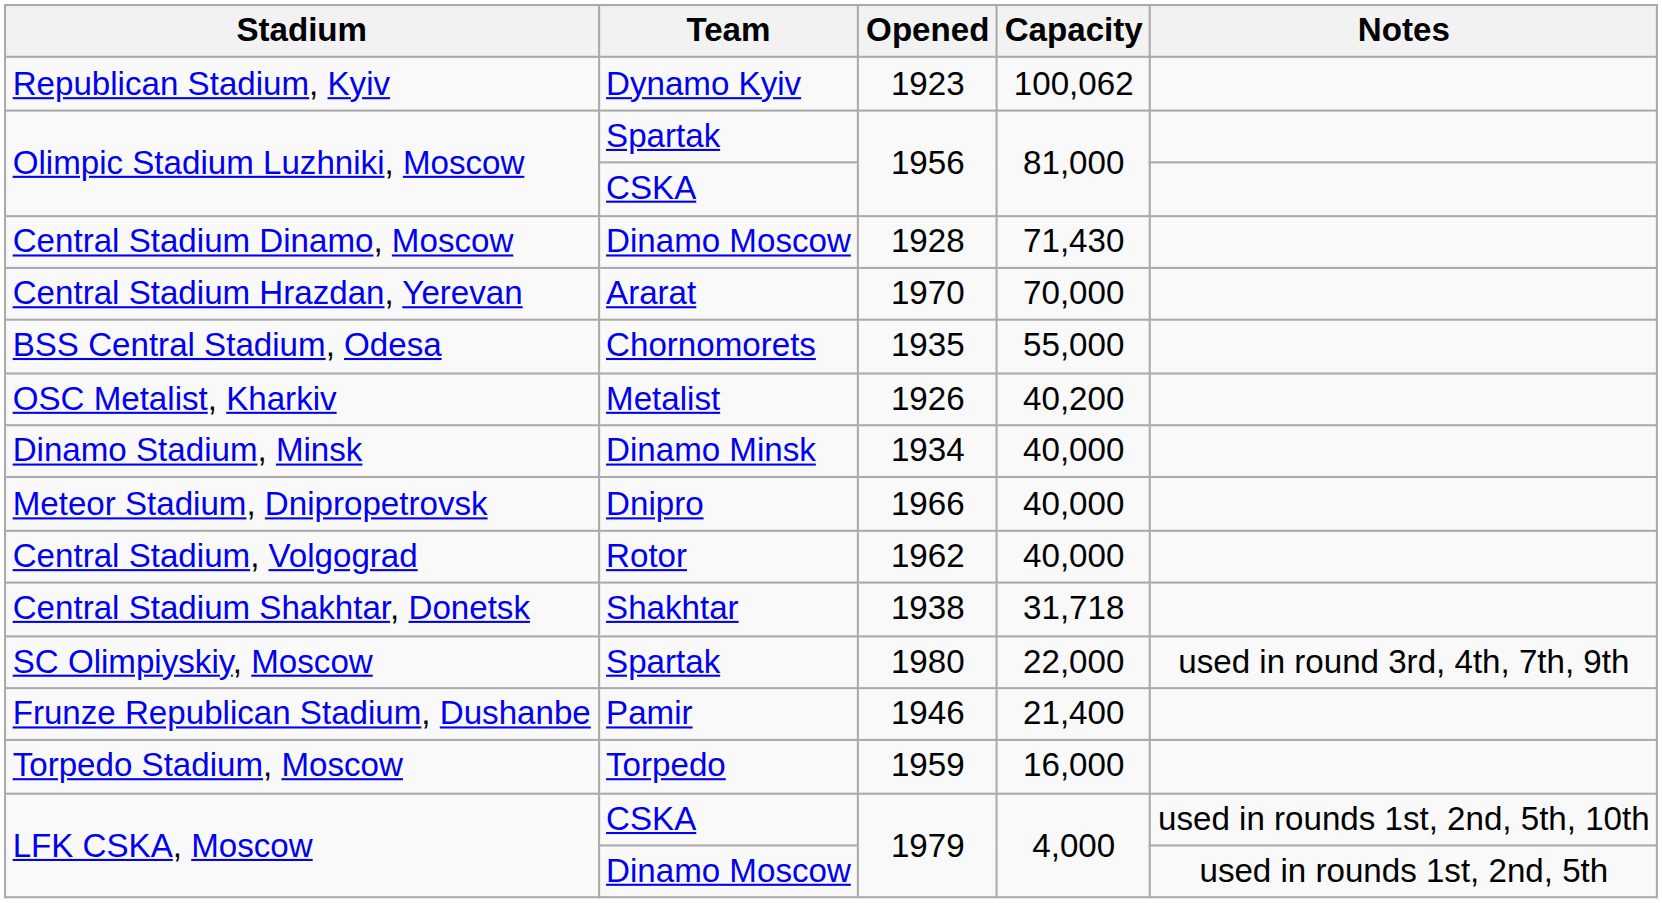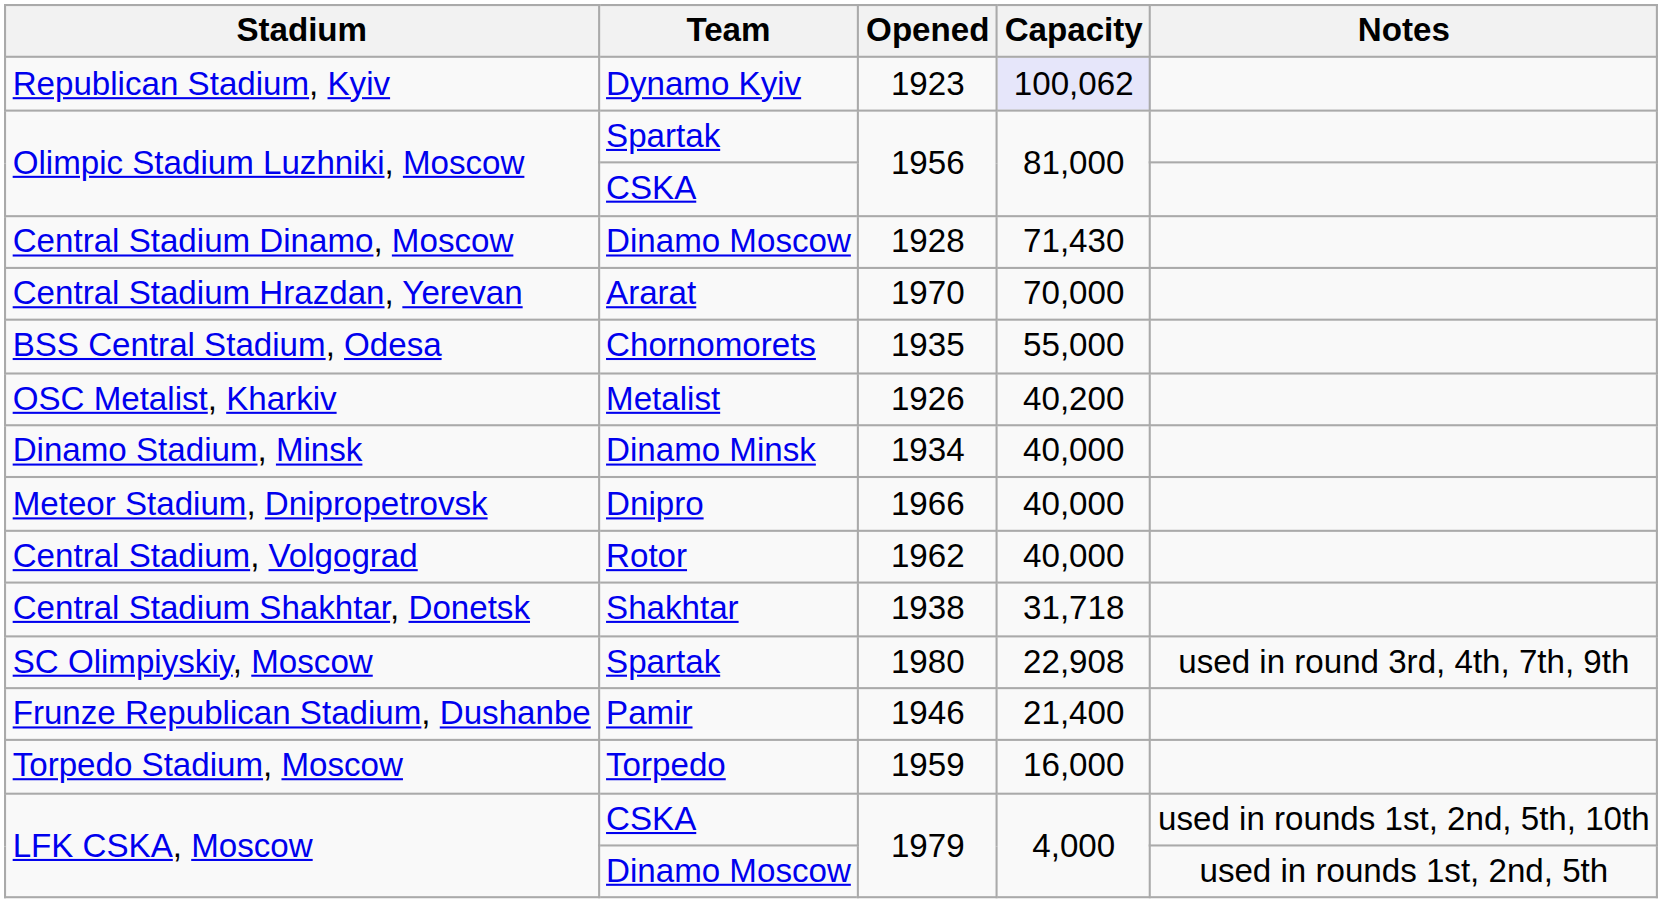 <table class="wikitable" style="text-align:center">
 <tr>
 <th>Stadium</th>
 <th>Team</th>
 <th>Opened</th>
 <th>Capacity</th>
 <th>Notes</th>
 </tr>
 <tr>
 <td align=left><a href='#'>Republican Stadium</a>, <a href='#'>Kyiv</a></td>
 <td align=left><a href='#'>Dynamo Kyiv</a></td>
 <td>1923</td>
-<td>100,062</td>
+<td style="background: lavender;">100,062</td>
 <td></td>
 </tr>
 <tr>
 <td align=left rowspan=2><a href='#'>Olimpic Stadium Luzhniki</a>, <a href='#'>Moscow</a></td>
 <td align=left><a href='#'>Spartak</a></td>
 <td rowspan=2>1956</td>
 <td rowspan=2>81,000</td>
 <td></td>
 </tr>
 <tr>
 <td align=left><a href='#'>CSKA</a></td>
 <td></td>
 </tr>
 <tr>
 <td align=left><a href='#'>Central Stadium Dinamo</a>, <a href='#'>Moscow</a></td>
 <td align=left><a href='#'>Dinamo Moscow</a></td>
 <td>1928</td>
 <td>71,430</td>
 <td></td>
 </tr>
 <tr>
 <td align=left><a href='#'>Central Stadium Hrazdan</a>, <a href='#'>Yerevan</a></td>
 <td align=left><a href='#'>Ararat</a></td>
 <td>1970</td>
 <td>70,000</td>
 <td></td>
 </tr>
 <tr>
 <td align=left><a href='#'>BSS Central Stadium</a>, <a href='#'>Odesa</a></td>
 <td align=left><a href='#'>Chornomorets</a></td>
 <td>1935</td>
 <td>55,000</td>
 <td></td>
 </tr>
 <tr>
 <td align=left><a href='#'>OSC Metalist</a>, <a href='#'>Kharkiv</a></td>
 <td align=left><a href='#'>Metalist</a></td>
 <td>1926</td>
 <td>40,200</td>
 <td></td>
 </tr>
 <tr>
 <td align=left><a href='#'>Dinamo Stadium</a>, <a href='#'>Minsk</a></td>
 <td align=left><a href='#'>Dinamo Minsk</a></td>
 <td>1934</td>
 <td>40,000</td>
 <td></td>
 </tr>
 <tr>
 <td align=left><a href='#'>Meteor Stadium</a>, <a href='#'>Dnipropetrovsk</a></td>
 <td align=left><a href='#'>Dnipro</a></td>
 <td>1966</td>
 <td>40,000</td>
 <td></td>
 </tr>
 <tr>
 <td align=left><a href='#'>Central Stadium</a>, <a href='#'>Volgograd</a></td>
 <td align=left><a href='#'>Rotor</a></td>
 <td>1962</td>
 <td>40,000</td>
 <td></td>
 </tr>
 <tr>
 <td align=left><a href='#'>Central Stadium Shakhtar</a>, <a href='#'>Donetsk</a></td>
 <td align=left><a href='#'>Shakhtar</a></td>
 <td>1938</td>
 <td>31,718</td>
 <td></td>
 </tr>
 <tr>
 <td align=left><a href='#'>SC Olimpiyskiy</a>, <a href='#'>Moscow</a></td>
 <td align=left><a href='#'>Spartak</a></td>
 <td>1980</td>
-<td>22,000</td>
+<td>22,908</td>
 <td>used in round 3rd, 4th, 7th, 9th</td>
 </tr>
 <tr>
 <td align=left><a href='#'>Frunze Republican Stadium</a>, <a href='#'>Dushanbe</a></td>
 <td align=left><a href='#'>Pamir</a></td>
 <td>1946</td>
 <td>21,400</td>
 <td></td>
 </tr>
 <tr>
 <td align=left><a href='#'>Torpedo Stadium</a>, <a href='#'>Moscow</a></td>
 <td align=left><a href='#'>Torpedo</a></td>
 <td>1959</td>
 <td>16,000</td>
 <td></td>
 </tr>
 <tr>
 <td align=left rowspan=4><a href='#'>LFK CSKA</a>, <a href='#'>Moscow</a></td>
 <td align=left><a href='#'>CSKA</a></td>
 <td rowspan=4>1979</td>
 <td rowspan=4>4,000</td>
 <td>used in rounds 1st, 2nd, 5th, 10th</td>
 </tr>
 <tr>
 <td align=left><a href='#'>Dinamo Moscow</a></td>
 <td>used in rounds 1st, 2nd, 5th</td>
 </tr>
 </table>
